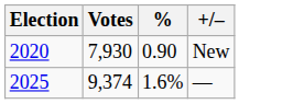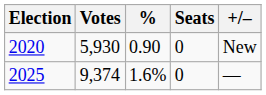 <table class="wikitable sortable">
 <tr>
 <th>Election</th>
 <th>Votes</th>
 <th>%</th>
+<th>Seats</th>
 <th>+/–</th>
 </tr>
 <tr>
 <td><a href='#'>2020</a></td>
-<td>7,930</td>
+<td>5,930</td>
 <td>0.90</td>
+<td>0</td>
 <td>New</td>
 </tr>
 <tr>
 <td><a href='#'>2025</a></td>
 <td>9,374</td>
 <td>1.6%</td>
+<td>0</td>
 <td>—</td>
 </tr>
 </table>
